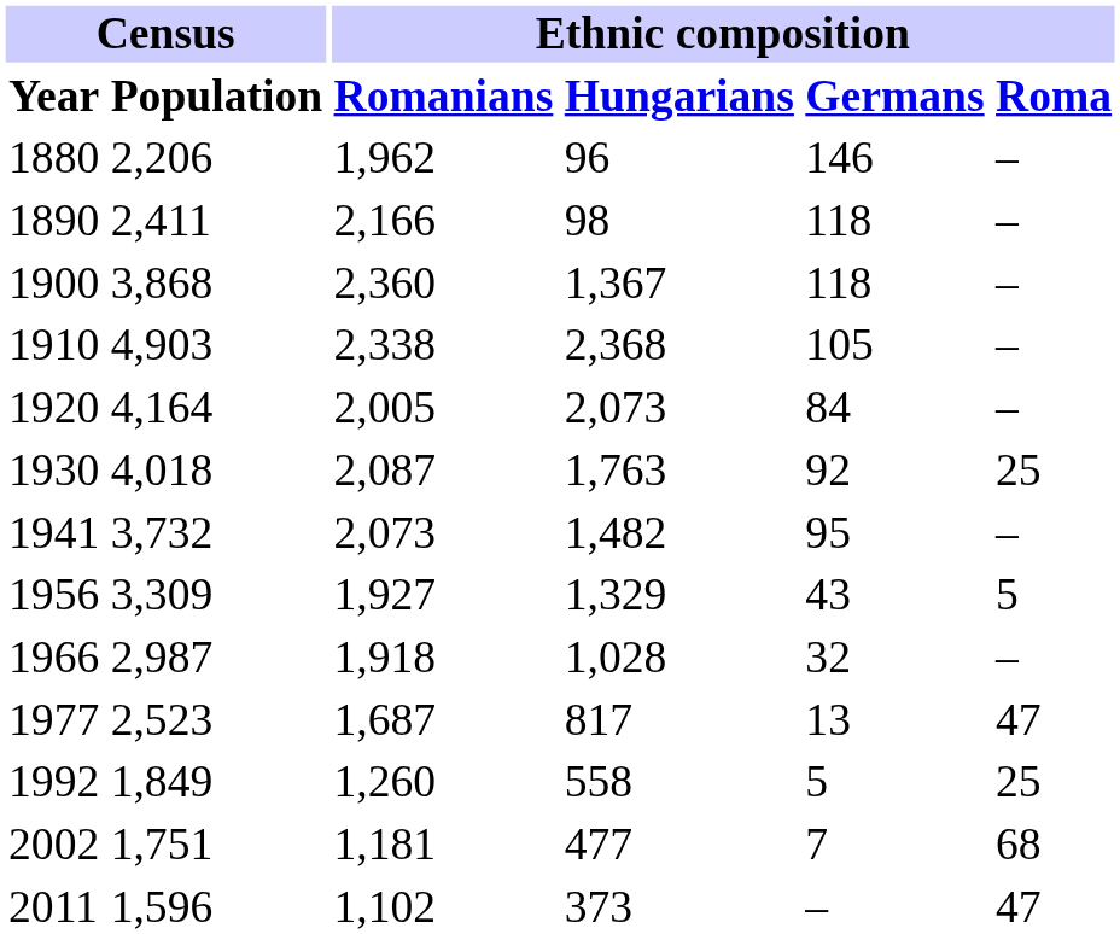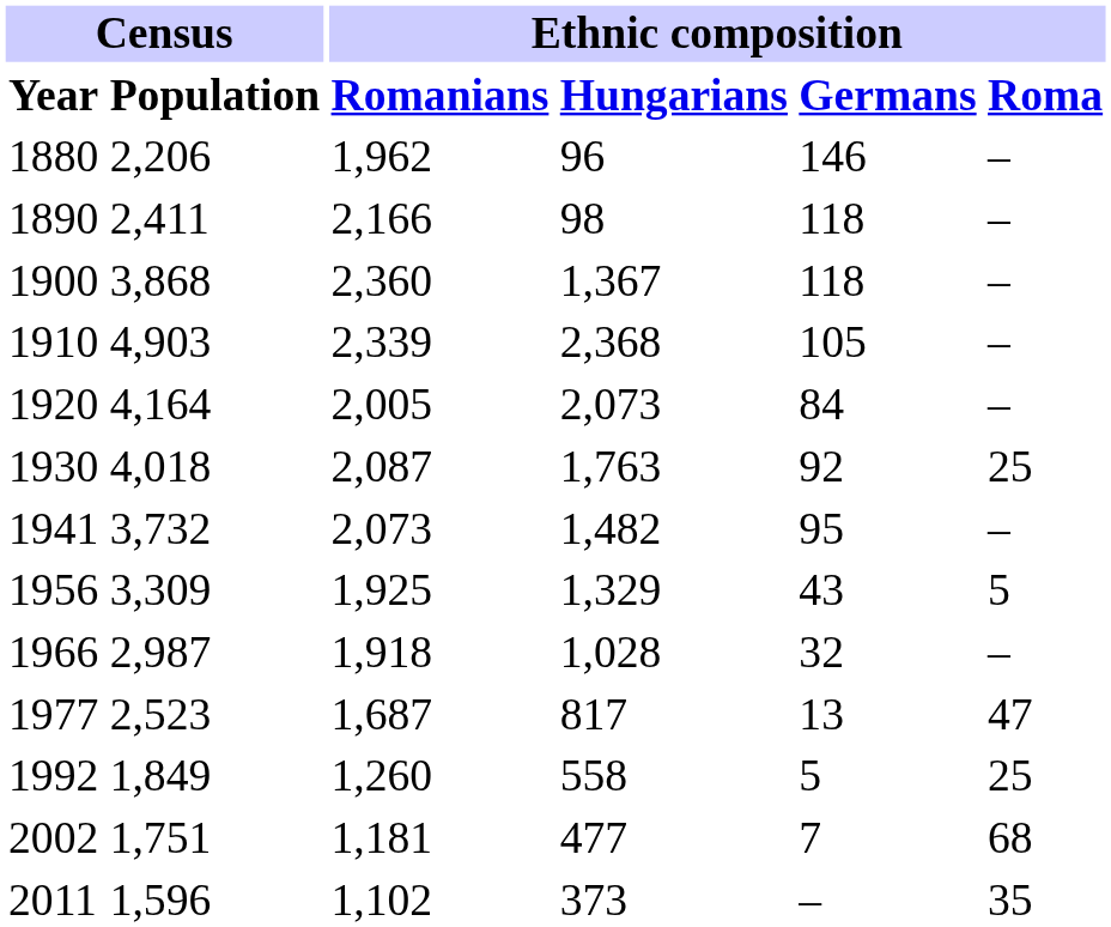 <table class="toccolours">
 <tr>
 <th align="center" colspan="2" style="background:#ccccff;">Census</th>
 <th align="center" colspan="7" style="background:#ccccff;">Ethnic composition</th>
 </tr>
 <tr>
 <th>Year</th>
 <th>Population</th>
 <th><a href='#'>Romanians</a></th>
 <th><a href='#'>Hungarians</a></th>
 <th><a href='#'>Germans</a></th>
 <th><a href='#'>Roma</a></th>
 </tr>
 <tr>
 <td>1880</td>
 <td>2,206</td>
 <td>1,962</td>
 <td>96</td>
 <td>146</td>
 <td>–</td>
 </tr>
 <tr>
 <td>1890</td>
 <td>2,411</td>
 <td>2,166</td>
 <td>98</td>
 <td>118</td>
 <td>–</td>
 </tr>
 <tr>
 <td>1900</td>
 <td>3,868</td>
 <td>2,360</td>
 <td>1,367</td>
 <td>118</td>
 <td>–</td>
 </tr>
 <tr>
 <td>1910</td>
 <td>4,903</td>
-<td>2,338</td>
+<td>2,339</td>
 <td>2,368</td>
 <td>105</td>
 <td>–</td>
 </tr>
 <tr>
 <td>1920</td>
 <td>4,164</td>
 <td>2,005</td>
 <td>2,073</td>
 <td>84</td>
 <td>–</td>
 </tr>
 <tr>
 <td>1930</td>
 <td>4,018</td>
 <td>2,087</td>
 <td>1,763</td>
 <td>92</td>
 <td>25</td>
 </tr>
 <tr>
 <td>1941</td>
 <td>3,732</td>
 <td>2,073</td>
 <td>1,482</td>
 <td>95</td>
 <td>–</td>
 </tr>
 <tr>
 <td>1956</td>
 <td>3,309</td>
-<td>1,927</td>
+<td>1,925</td>
 <td>1,329</td>
 <td>43</td>
 <td>5</td>
 </tr>
 <tr>
 <td>1966</td>
 <td>2,987</td>
 <td>1,918</td>
 <td>1,028</td>
 <td>32</td>
 <td>–</td>
 </tr>
 <tr>
 <td>1977</td>
 <td>2,523</td>
 <td>1,687</td>
 <td>817</td>
 <td>13</td>
 <td>47</td>
 </tr>
 <tr>
 <td>1992</td>
 <td>1,849</td>
 <td>1,260</td>
 <td>558</td>
 <td>5</td>
 <td>25</td>
 </tr>
 <tr>
 <td>2002</td>
 <td>1,751</td>
 <td>1,181</td>
 <td>477</td>
 <td>7</td>
 <td>68</td>
 </tr>
 <tr>
 <td>2011</td>
 <td>1,596</td>
 <td>1,102</td>
 <td>373</td>
 <td>–</td>
-<td>47</td>
+<td>35</td>
 </tr>
 </table>
